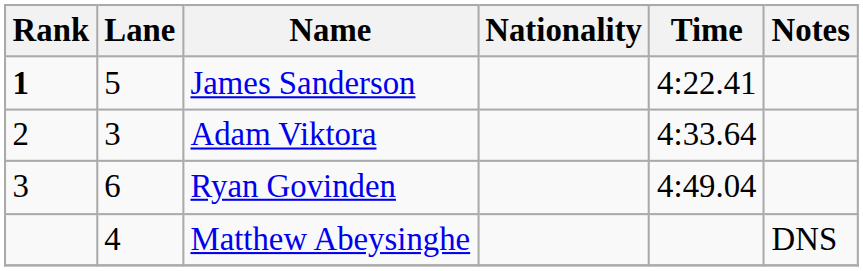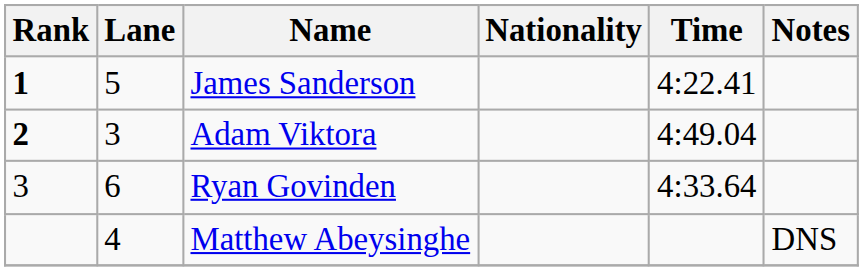 <table class="wikitable">
 <tr>
 <th>Rank</th>
 <th>Lane</th>
 <th>Name</th>
 <th>Nationality</th>
 <th>Time</th>
 <th>Notes</th>
 </tr>
 <tr>
 <td><strong>1</strong></td>
 <td>5</td>
 <td><a href='#'>James Sanderson</a></td>
 <td></td>
 <td>4:22.41</td>
 <td></td>
 </tr>
 <tr>
-<td>2</td>
+<td><strong>2</strong></td>
 <td>3</td>
 <td><a href='#'>Adam Viktora</a></td>
 <td></td>
-<td>4:33.64</td>
+<td>4:49.04</td>
 <td></td>
 </tr>
 <tr>
 <td>3</td>
 <td>6</td>
 <td><a href='#'>Ryan Govinden</a></td>
 <td></td>
-<td>4:49.04</td>
+<td>4:33.64</td>
 <td></td>
 </tr>
 <tr>
 <td></td>
 <td>4</td>
 <td><a href='#'>Matthew Abeysinghe</a></td>
 <td></td>
 <td></td>
 <td>DNS</td>
 </tr>
 <tr>
 </tr>
 </table>
